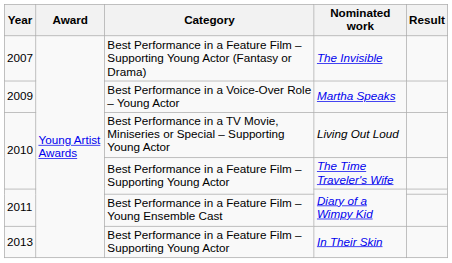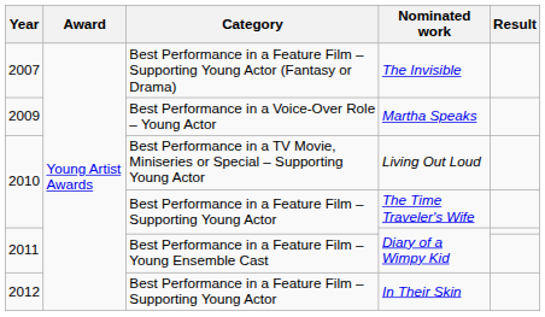 <table class="wikitable">
 <tr>
 <th>Year</th>
 <th>Award</th>
 <th>Category</th>
 <th>Nominated work</th>
 <th>Result</th>
 </tr>
 <tr>
 <td>2007</td>
 <td rowspan="7"><a href='#'>Young Artist Awards</a></td>
 <td>Best Performance in a Feature Film – Supporting Young Actor (Fantasy or Drama)</td>
 <td><a href='#'><em>The Invisible</em></a></td>
 <td></td>
 </tr>
 <tr>
 <td>2009</td>
 <td>Best Performance in a Voice-Over Role – Young Actor</td>
 <td><a href='#'><em>Martha Speaks</em></a></td>
 <td></td>
 </tr>
 <tr>
 <td rowspan="2">2010</td>
 <td>Best Performance in a TV Movie, Miniseries or Special – Supporting Young Actor</td>
 <td><em>Living Out Loud</em></td>
 <td></td>
 </tr>
 <tr>
 <td rowspan="2">Best Performance in a Feature Film – Supporting Young Actor</td>
 <td><em><a href='#'>The Time Traveler's Wife</a></em></td>
 <td></td>
 </tr>
 <tr>
 <td rowspan="2">2011</td>
 <td rowspan="2"><em><a href='#'>Diary of a Wimpy Kid</a></em></td>
 <td></td>
 </tr>
 <tr>
 <td>Best Performance in a Feature Film – Young Ensemble Cast </td>
 <td></td>
 </tr>
 <tr>
-<td>2013</td>
+<td>2012</td>
 <td>Best Performance in a Feature Film – Supporting Young Actor</td>
 <td><em><a href='#'>In Their Skin</a></em></td>
 <td></td>
 </tr>
 </table>
